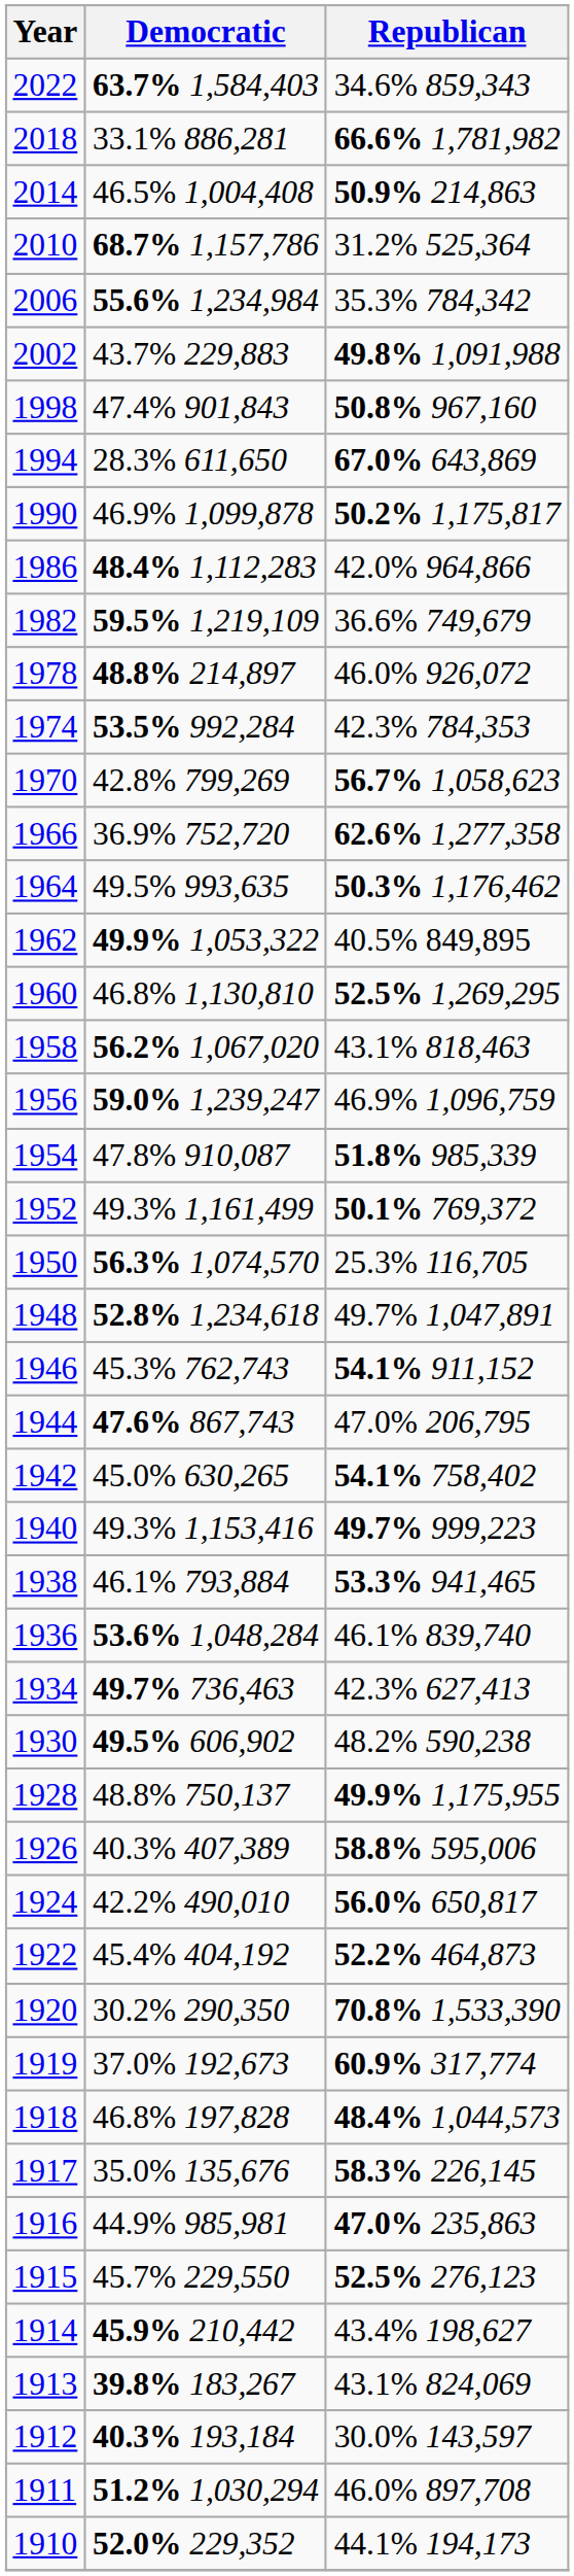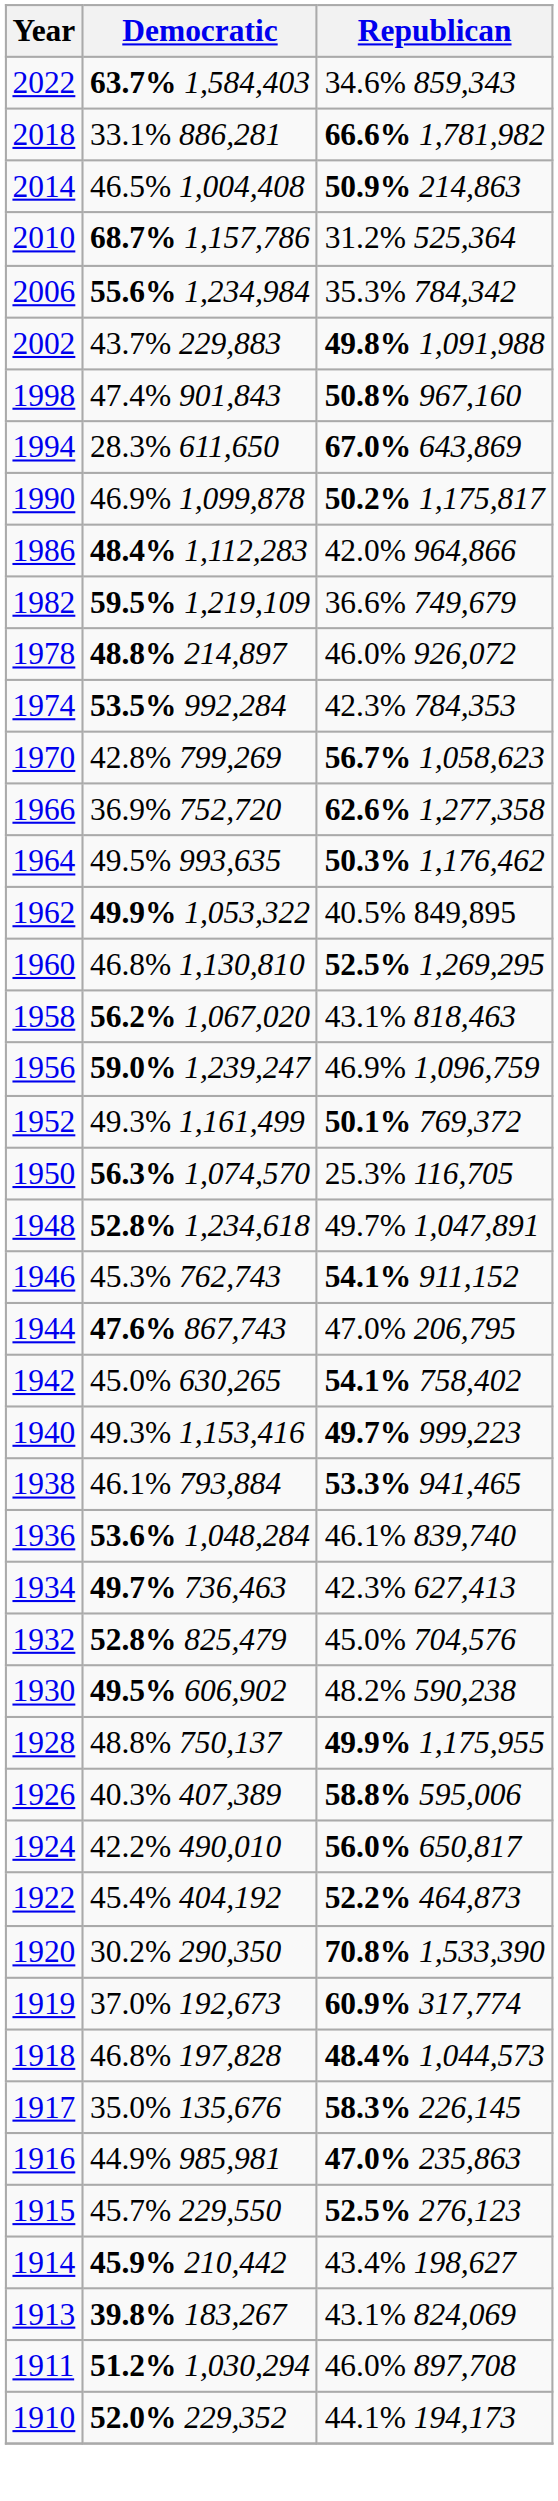 <table class="wikitable" style="float:right; margin:1em; font-size:95%;">
 <tr style="background:white;">
 <th>Year</th>
 <th><a href='#'>Democratic</a></th>
 <th><a href='#'>Republican</a></th>
 </tr>
 <tr>
 <td><a href='#'>2022</a></td>
 <td><strong>63.7%</strong> <em>1,584,403</em></td>
 <td>34.6% <em>859,343</em></td>
 </tr>
 <tr>
 <td><a href='#'>2018</a></td>
 <td>33.1% <em>886,281</em></td>
 <td><strong>66.6%</strong> <em>1,781,982</em></td>
 </tr>
 <tr>
 <td><a href='#'>2014</a></td>
 <td>46.5% <em>1,004,408</em></td>
 <td><strong>50.9%</strong> <em>214,863</em></td>
 </tr>
 <tr>
 <td><a href='#'>2010</a></td>
 <td><strong>68.7%</strong> <em>1,157,786</em></td>
 <td>31.2% <em>525,364</em></td>
 </tr>
 <tr>
 <td><a href='#'>2006</a></td>
 <td><strong>55.6%</strong> <em>1,234,984</em></td>
 <td>35.3% <em>784,342</em></td>
 </tr>
 <tr>
 <td><a href='#'>2002</a></td>
 <td>43.7% <em>229,883</em></td>
 <td><strong>49.8%</strong> <em>1,091,988</em></td>
 </tr>
 <tr>
 <td><a href='#'>1998</a></td>
 <td>47.4% <em>901,843</em></td>
 <td><strong>50.8%</strong> <em>967,160</em></td>
 </tr>
 <tr>
 <td><a href='#'>1994</a></td>
 <td>28.3% <em>611,650</em></td>
 <td><strong>67.0%</strong> <em>643,869</em></td>
 </tr>
 <tr>
 <td><a href='#'>1990</a></td>
 <td>46.9% <em>1,099,878</em></td>
 <td><strong>50.2%</strong> <em>1,175,817</em></td>
 </tr>
 <tr>
 <td><a href='#'>1986</a></td>
 <td><strong>48.4%</strong> <em>1,112,283</em></td>
 <td>42.0% <em>964,866</em></td>
 </tr>
 <tr>
 <td><a href='#'>1982</a></td>
 <td><strong>59.5%</strong> <em>1,219,109</em></td>
 <td>36.6% <em>749,679</em></td>
 </tr>
 <tr>
 <td><a href='#'>1978</a></td>
 <td><strong>48.8%</strong> <em>214,897</em></td>
 <td>46.0% <em>926,072</em></td>
 </tr>
 <tr>
 <td><a href='#'>1974</a></td>
 <td><strong>53.5%</strong> <em>992,284</em></td>
 <td>42.3% <em>784,353</em></td>
 </tr>
 <tr>
 <td><a href='#'>1970</a></td>
 <td>42.8% <em>799,269</em></td>
 <td><strong>56.7%</strong> <em>1,058,623</em></td>
 </tr>
 <tr>
 <td><a href='#'>1966</a></td>
 <td>36.9% <em>752,720</em></td>
 <td><strong>62.6%</strong> <em>1,277,358</em></td>
 </tr>
 <tr>
 <td><a href='#'>1964</a></td>
 <td>49.5% <em>993,635</em></td>
 <td><strong>50.3%</strong> <em>1,176,462</em></td>
 </tr>
 <tr>
 <td><a href='#'>1962</a></td>
 <td><strong>49.9%</strong> <em>1,053,322</em></td>
 <td>40.5% 849,895</td>
 </tr>
 <tr>
 <td><a href='#'>1960</a></td>
 <td>46.8% <em>1,130,810</em></td>
 <td><strong>52.5%</strong> <em>1,269,295</em></td>
 </tr>
 <tr>
 <td><a href='#'>1958</a></td>
 <td><strong>56.2%</strong> <em>1,067,020</em></td>
 <td>43.1% <em>818,463</em></td>
 </tr>
 <tr>
 <td><a href='#'>1956</a></td>
 <td><strong>59.0%</strong> <em>1,239,247</em></td>
 <td>46.9% <em>1,096,759</em></td>
 </tr>
 <tr>
-<td><a href='#'>1954</a></td>
-<td>47.8% <em>910,087</em></td>
-<td><strong>51.8%</strong> <em>985,339</em></td>
-</tr>
-<tr>
 <td><a href='#'>1952</a></td>
 <td>49.3% <em>1,161,499</em></td>
 <td><strong>50.1%</strong> <em>769,372</em></td>
 </tr>
 <tr>
 <td><a href='#'>1950</a></td>
 <td><strong>56.3%</strong> <em>1,074,570</em></td>
 <td>25.3% <em>116,705</em></td>
 </tr>
 <tr>
 <td><a href='#'>1948</a></td>
 <td><strong>52.8%</strong> <em>1,234,618</em></td>
 <td>49.7% <em>1,047,891</em></td>
 </tr>
 <tr>
 <td><a href='#'>1946</a></td>
 <td>45.3% <em>762,743</em></td>
 <td><strong>54.1%</strong> <em>911,152</em></td>
 </tr>
 <tr>
 <td><a href='#'>1944</a></td>
 <td><strong>47.6%</strong> <em>867,743</em></td>
 <td>47.0% <em>206,795</em></td>
 </tr>
 <tr>
 <td><a href='#'>1942</a></td>
 <td>45.0% <em>630,265</em></td>
 <td><strong>54.1%</strong> <em>758,402</em></td>
 </tr>
 <tr>
 <td><a href='#'>1940</a></td>
 <td>49.3% <em>1,153,416</em></td>
 <td><strong>49.7%</strong> <em>999,223</em></td>
 </tr>
 <tr>
 <td><a href='#'>1938</a></td>
 <td>46.1% <em>793,884</em></td>
 <td><strong>53.3%</strong> <em>941,465</em></td>
 </tr>
 <tr>
 <td><a href='#'>1936</a></td>
 <td><strong>53.6%</strong> <em>1,048,284</em></td>
 <td>46.1% <em>839,740</em></td>
 </tr>
 <tr>
 <td><a href='#'>1934</a></td>
 <td><strong>49.7%</strong> <em>736,463</em></td>
 <td>42.3% <em>627,413</em></td>
+</tr>
+<tr>
+<td><a href='#'>1932</a></td>
+<td><strong>52.8%</strong> <em>825,479</em></td>
+<td>45.0% <em>704,576</em></td>
 </tr>
 <tr>
 <td><a href='#'>1930</a></td>
 <td><strong>49.5%</strong> <em>606,902</em></td>
 <td>48.2% <em>590,238</em></td>
 </tr>
 <tr>
 <td><a href='#'>1928</a></td>
 <td>48.8% <em>750,137</em></td>
 <td><strong>49.9%</strong> <em>1,175,955</em></td>
 </tr>
 <tr>
 <td><a href='#'>1926</a></td>
 <td>40.3% <em>407,389</em></td>
 <td><strong>58.8%</strong> <em>595,006</em></td>
 </tr>
 <tr>
 <td><a href='#'>1924</a></td>
 <td>42.2% <em>490,010</em></td>
 <td><strong>56.0%</strong> <em>650,817</em></td>
 </tr>
 <tr>
 <td><a href='#'>1922</a></td>
 <td>45.4% <em>404,192</em></td>
 <td><strong>52.2%</strong> <em>464,873</em></td>
 </tr>
 <tr>
 <td><a href='#'>1920</a></td>
 <td>30.2% <em>290,350</em></td>
 <td><strong>70.8%</strong> <em>1,533,390</em></td>
 </tr>
 <tr>
 <td><a href='#'>1919</a></td>
 <td>37.0% <em>192,673</em></td>
 <td><strong>60.9%</strong> <em>317,774</em></td>
 </tr>
 <tr>
 <td><a href='#'>1918</a></td>
 <td>46.8% <em>197,828</em></td>
 <td><strong>48.4%</strong> <em>1,044,573</em></td>
 </tr>
 <tr>
 <td><a href='#'>1917</a></td>
 <td>35.0% <em>135,676</em></td>
 <td><strong>58.3%</strong> <em>226,145</em></td>
 </tr>
 <tr>
 <td><a href='#'>1916</a></td>
 <td>44.9% <em>985,981</em></td>
 <td><strong>47.0%</strong> <em>235,863</em></td>
 </tr>
 <tr>
 <td><a href='#'>1915</a></td>
 <td>45.7% <em>229,550</em></td>
 <td><strong>52.5%</strong> <em>276,123</em></td>
 </tr>
 <tr>
 <td><a href='#'>1914</a></td>
 <td><strong>45.9%</strong> <em>210,442</em></td>
 <td>43.4% <em>198,627</em></td>
 </tr>
 <tr>
 <td><a href='#'>1913</a></td>
 <td><strong>39.8%</strong> <em>183,267</em></td>
 <td>43.1% <em>824,069</em></td>
 </tr>
 <tr>
-<td><a href='#'>1912</a></td>
-<td><strong>40.3%</strong> <em>193,184</em></td>
-<td>30.0% <em>143,597</em></td>
-</tr>
-<tr>
 <td><a href='#'>1911</a></td>
 <td><strong>51.2%</strong> <em>1,030,294</em></td>
 <td>46.0% <em>897,708</em></td>
 </tr>
 <tr>
 <td><a href='#'>1910</a></td>
 <td><strong>52.0%</strong> <em>229,352</em></td>
 <td>44.1% <em>194,173</em></td>
 </tr>
 <tr>
 </tr>
 </table>
